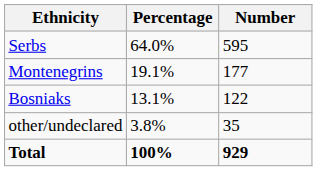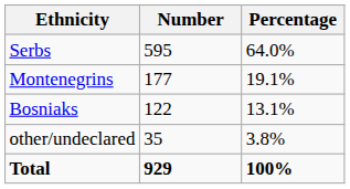 <table class="wikitable">
 <tr>
 <th width="100px">Ethnicity</th>
+<th width="80px">Number</th>
 <th width="80px">Percentage</th>
-<th width="80px">Number</th>
 </tr>
 <tr>
 <td><a href='#'>Serbs</a></td>
+<td>595</td>
 <td>64.0%</td>
-<td>595</td>
 </tr>
 <tr>
 <td><a href='#'>Montenegrins</a></td>
+<td>177</td>
 <td>19.1%</td>
-<td>177</td>
 </tr>
 <tr>
 <td><a href='#'>Bosniaks</a></td>
+<td>122</td>
 <td>13.1%</td>
-<td>122</td>
 </tr>
 <tr>
 <td>other/undeclared</td>
+<td>35</td>
 <td>3.8%</td>
-<td>35</td>
 </tr>
 <tr>
 <td><strong>Total</strong></td>
+<td><strong>929</strong></td>
 <td><strong>100%</strong></td>
-<td><strong>929</strong></td>
 </tr>
 </table>
